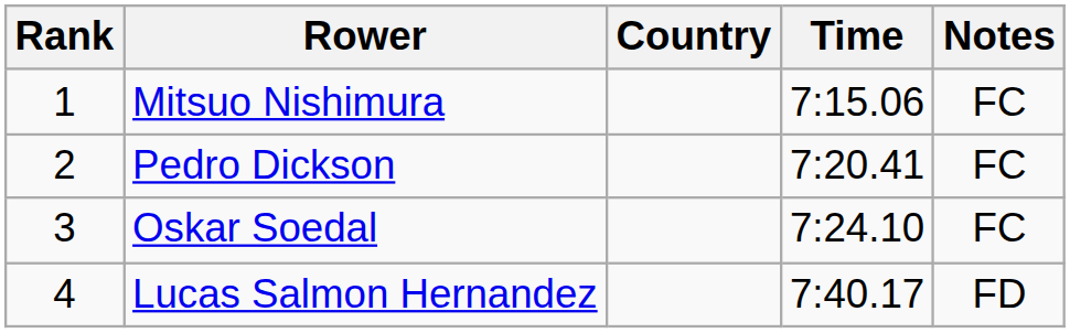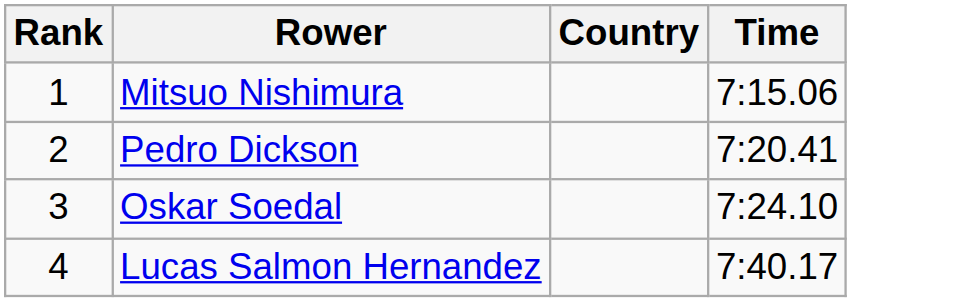 <table class="wikitable" style="text-align:center">
 <tr>
 <th>Rank</th>
 <th>Rower</th>
 <th>Country</th>
 <th>Time</th>
-<th>Notes</th>
 </tr>
 <tr>
 <td>1</td>
 <td align="left"><a href='#'>Mitsuo Nishimura</a></td>
 <td align="left"></td>
 <td>7:15.06</td>
-<td>FC</td>
 </tr>
 <tr>
 <td>2</td>
 <td align="left"><a href='#'>Pedro Dickson</a></td>
 <td align="left"></td>
 <td>7:20.41</td>
-<td>FC</td>
 </tr>
 <tr>
 <td>3</td>
 <td align="left"><a href='#'>Oskar Soedal</a></td>
 <td align="left"></td>
 <td>7:24.10</td>
-<td>FC</td>
 </tr>
 <tr>
 <td>4</td>
 <td align="left"><a href='#'>Lucas Salmon Hernandez</a></td>
 <td align="left"></td>
 <td>7:40.17</td>
-<td>FD</td>
 </tr>
 </table>
